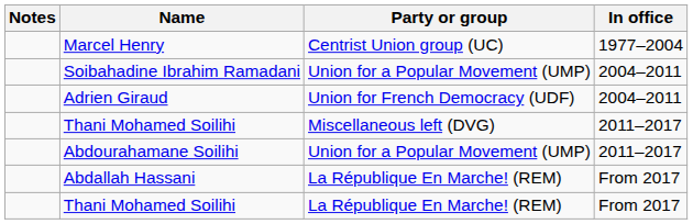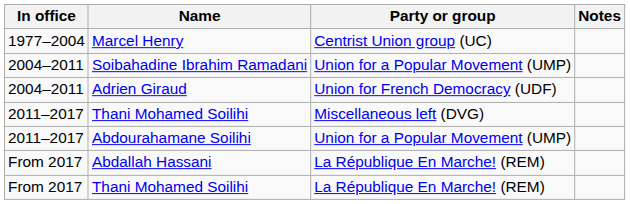 <table class="wikitable sortable">
 <tr>
-<th>Notes</th>
+<th>In office</th>
 <th>Name</th>
 <th>Party or group</th>
-<th>In office</th>
+<th>Notes</th>
 </tr>
 <tr>
-<td></td>
+<td>1977–2004</td>
 <td><a href='#'>Marcel Henry</a></td>
 <td><a href='#'>Centrist Union group</a> (UC)</td>
-<td>1977–2004</td>
+<td></td>
 </tr>
 <tr>
-<td></td>
+<td>2004–2011</td>
 <td><a href='#'>Soibahadine Ibrahim Ramadani</a></td>
 <td><a href='#'>Union for a Popular Movement</a> (UMP)</td>
-<td>2004–2011</td>
+<td></td>
 </tr>
 <tr>
-<td></td>
+<td>2004–2011</td>
 <td><a href='#'>Adrien Giraud</a></td>
 <td><a href='#'>Union for French Democracy</a> (UDF)</td>
-<td>2004–2011</td>
+<td></td>
 </tr>
 <tr>
-<td></td>
+<td>2011–2017</td>
 <td><a href='#'>Thani Mohamed Soilihi</a></td>
 <td><a href='#'>Miscellaneous left</a> (DVG)</td>
-<td>2011–2017</td>
+<td></td>
 </tr>
 <tr>
-<td></td>
+<td>2011–2017</td>
 <td><a href='#'>Abdourahamane Soilihi</a></td>
 <td><a href='#'>Union for a Popular Movement</a> (UMP)</td>
-<td>2011–2017</td>
+<td></td>
 </tr>
 <tr>
-<td></td>
+<td>From 2017</td>
 <td><a href='#'>Abdallah Hassani</a></td>
 <td><a href='#'>La République En Marche!</a> (REM)</td>
-<td>From 2017</td>
+<td></td>
 </tr>
 <tr>
-<td></td>
+<td>From 2017</td>
 <td><a href='#'>Thani Mohamed Soilihi</a></td>
 <td><a href='#'>La République En Marche!</a> (REM)</td>
-<td>From 2017</td>
+<td></td>
 </tr>
 </table>
